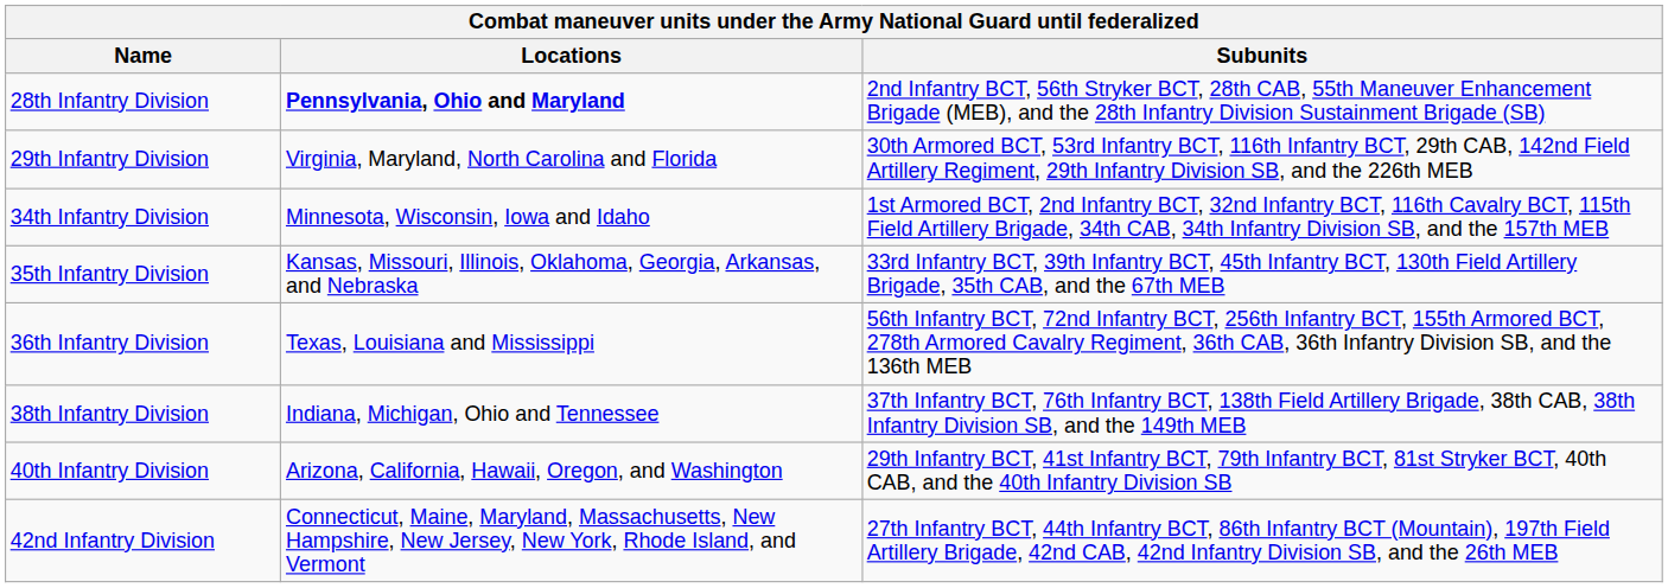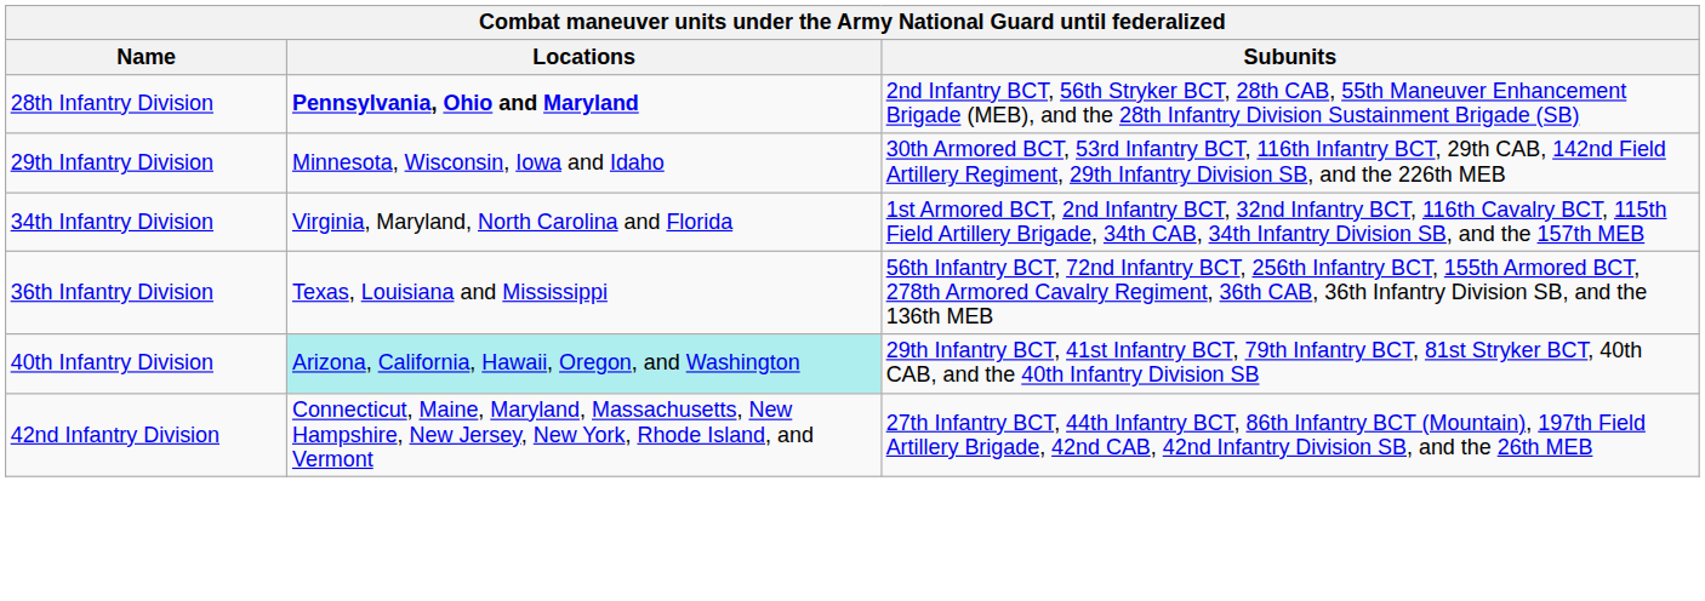 <table class="wikitable">
 <tr>
 <th colspan="3"> Combat maneuver units under the Army National Guard until federalized</th>
 </tr>
 <tr>
 <th scope="col" style="width:150px">Name</th>
 <th>Locations</th>
 <th>Subunits</th>
 </tr>
 <tr>
 <td width=200> <a href='#'>28th Infantry Division</a></td>
 <td><strong><a href='#'>Pennsylvania</a>, <a href='#'>Ohio</a> and <a href='#'>Maryland</a></strong></td>
 <td><a href='#'>2nd Infantry BCT</a>, <a href='#'>56th Stryker BCT</a>, <a href='#'>28th CAB</a>,  <a href='#'>55th Maneuver Enhancement Brigade</a> (MEB), and the <a href='#'>28th Infantry Division Sustainment Brigade (SB)</a></td>
 </tr>
 <tr>
 <td> <a href='#'>29th Infantry Division</a></td>
-<td><a href='#'>Virginia</a>, Maryland, <a href='#'>North Carolina</a> and <a href='#'>Florida</a></td>
+<td><a href='#'>Minnesota</a>, <a href='#'>Wisconsin</a>, <a href='#'>Iowa</a> and <a href='#'>Idaho</a></td>
 <td> <a href='#'>30th Armored BCT</a>,  <a href='#'>53rd Infantry BCT</a>, <a href='#'>116th Infantry BCT</a>, 29th CAB,  <a href='#'>142nd Field Artillery Regiment</a>, <a href='#'>29th Infantry Division SB</a>, and the  226th MEB</td>
 </tr>
 <tr>
 <td> <a href='#'>34th Infantry Division</a></td>
-<td><a href='#'>Minnesota</a>, <a href='#'>Wisconsin</a>, <a href='#'>Iowa</a> and <a href='#'>Idaho</a></td>
+<td><a href='#'>Virginia</a>, Maryland, <a href='#'>North Carolina</a> and <a href='#'>Florida</a></td>
 <td><a href='#'>1st Armored BCT</a>, <a href='#'>2nd Infantry BCT</a>,  <a href='#'>32nd Infantry BCT</a>,  <a href='#'>116th Cavalry BCT</a>,  <a href='#'>115th Field Artillery Brigade</a>, <a href='#'>34th CAB</a>, <a href='#'>34th Infantry Division SB</a>, and the  <a href='#'>157th MEB</a></td>
-</tr>
-<tr>
-<td> <a href='#'>35th Infantry Division</a></td>
-<td><a href='#'>Kansas</a>, <a href='#'>Missouri</a>, <a href='#'>Illinois</a>, <a href='#'>Oklahoma</a>, <a href='#'>Georgia</a>, <a href='#'>Arkansas</a>, and <a href='#'>Nebraska</a></td>
-<td> <a href='#'>33rd Infantry BCT</a>,  <a href='#'>39th Infantry BCT</a>,  <a href='#'>45th Infantry BCT</a>,  <a href='#'>130th Field Artillery Brigade</a>, <a href='#'>35th CAB</a>, and the  <a href='#'>67th MEB</a></td>
 </tr>
 <tr>
 <td> <a href='#'>36th Infantry Division</a></td>
 <td><a href='#'>Texas</a>, <a href='#'>Louisiana</a> and <a href='#'>Mississippi</a></td>
 <td><a href='#'>56th Infantry BCT</a>, <a href='#'>72nd Infantry BCT</a>,  <a href='#'>256th Infantry BCT</a>,  <a href='#'>155th Armored BCT</a>,  <a href='#'>278th Armored Cavalry Regiment</a>, <a href='#'>36th CAB</a>, 36th Infantry Division SB, and the  136th MEB</td>
 </tr>
 <tr>
-<td> <a href='#'>38th Infantry Division</a></td>
-<td><a href='#'>Indiana</a>, <a href='#'>Michigan</a>, Ohio and <a href='#'>Tennessee</a></td>
-<td> <a href='#'>37th Infantry BCT</a>,  <a href='#'>76th Infantry BCT</a>,  <a href='#'>138th Field Artillery Brigade</a>, 38th CAB, <a href='#'>38th Infantry Division SB</a>, and the  <a href='#'>149th MEB</a></td>
-</tr>
-<tr>
 <td> <a href='#'>40th Infantry Division</a></td>
-<td><a href='#'>Arizona</a>, <a href='#'>California</a>, <a href='#'>Hawaii</a>, <a href='#'>Oregon</a>, and <a href='#'>Washington</a></td>
+<td style="background: paleturquoise;"><a href='#'>Arizona</a>, <a href='#'>California</a>, <a href='#'>Hawaii</a>, <a href='#'>Oregon</a>, and <a href='#'>Washington</a></td>
 <td> <a href='#'>29th Infantry BCT</a>,  <a href='#'>41st Infantry BCT</a>,  <a href='#'>79th Infantry BCT</a>,  <a href='#'>81st Stryker BCT</a>, 40th CAB, and the <a href='#'>40th Infantry Division SB</a></td>
 </tr>
 <tr>
 <td> <a href='#'>42nd Infantry Division</a></td>
 <td><a href='#'>Connecticut</a>, <a href='#'>Maine</a>, <a href='#'>Maryland</a>, <a href='#'>Massachusetts</a>, <a href='#'>New Hampshire</a>, <a href='#'>New Jersey</a>, <a href='#'>New York</a>, <a href='#'>Rhode Island</a>, and <a href='#'>Vermont</a></td>
 <td> <a href='#'>27th Infantry BCT</a>,  <a href='#'>44th Infantry BCT</a>,  <a href='#'>86th Infantry BCT (Mountain)</a>,  <a href='#'>197th Field Artillery Brigade</a>, <a href='#'>42nd CAB</a>, <a href='#'>42nd Infantry Division SB</a>, and the  <a href='#'>26th MEB</a></td>
 </tr>
 </table>
